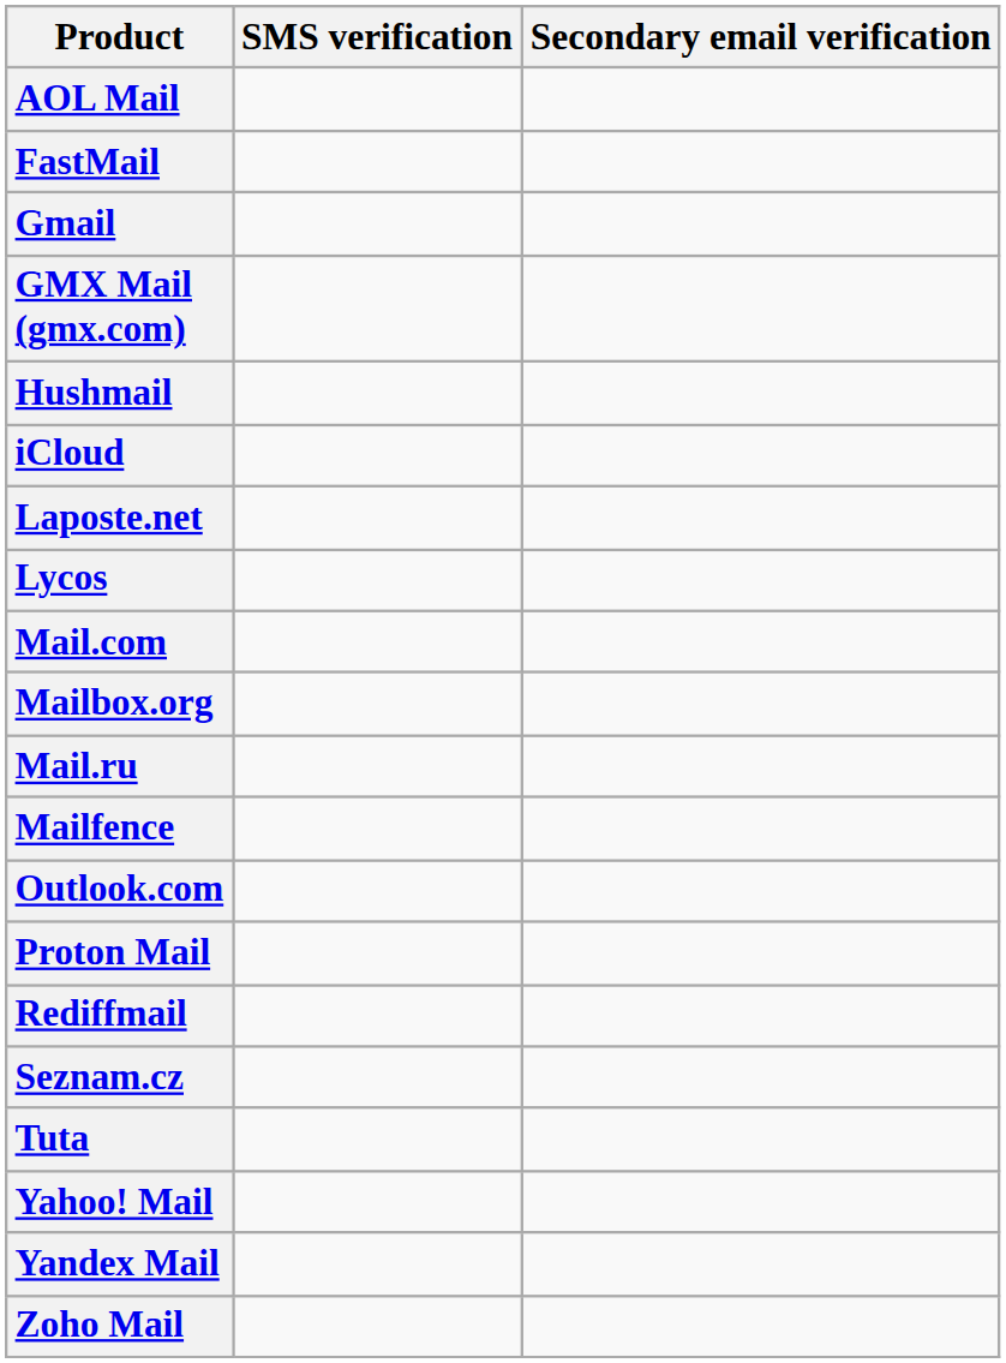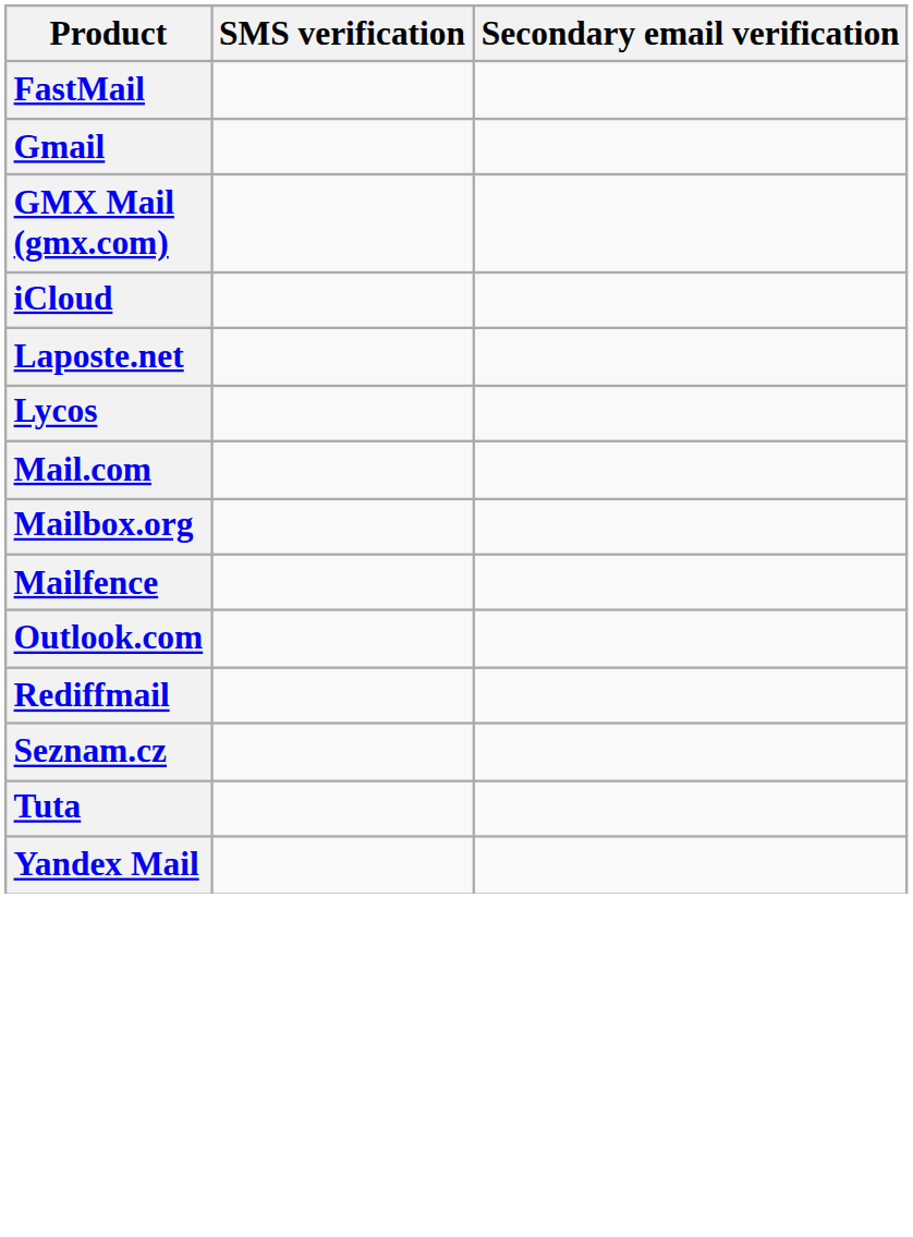 <table class="wikitable sortable sort-under" style="font-size: 85%; text-align:center;">
 <tr>
 <th>Product</th>
 <th>SMS verification</th>
 <th>Secondary email verification</th>
-</tr>
-<tr>
-<th style="text-align:left;"><a href='#'>AOL Mail</a></th>
-<td></td>
-<td></td>
 </tr>
 <tr>
 <th style="text-align:left;"><a href='#'>FastMail</a></th>
 <td></td>
 <td></td>
 </tr>
 <tr>
 <th style="text-align:left;"><a href='#'>Gmail</a></th>
 <td> </td>
 <td></td>
 </tr>
 <tr>
 <th style="text-align:left;"><a href='#'>GMX Mail</a><br><a href='#'>(gmx.com)</a></th>
-<td></td>
-<td></td>
-</tr>
-<tr>
-<th style="text-align:left;"><a href='#'>Hushmail</a></th>
 <td></td>
 <td></td>
 </tr>
 <tr>
 <th style="text-align:left;"><a href='#'>iCloud</a></th>
 <td></td>
 <td></td>
 </tr>
 <tr>
 <th style="text-align:left;"><a href='#'>Laposte.net</a></th>
 <td></td>
 <td></td>
 </tr>
 <tr>
 <th style="text-align:left;"><a href='#'>Lycos</a></th>
 <td></td>
 <td></td>
 </tr>
 <tr>
 <th style="text-align:left;"><a href='#'>Mail.com</a></th>
 <td></td>
 <td></td>
 </tr>
 <tr>
 <th style="text-align:left;"><a href='#'>Mailbox.org</a></th>
 <td></td>
 <td></td>
 </tr>
 <tr>
-<th style="text-align:left;"><a href='#'>Mail.ru</a></th>
-<td></td>
-<td></td>
-</tr>
-<tr>
 <th style="text-align:left;"><a href='#'>Mailfence</a></th>
 <td></td>
 <td></td>
 </tr>
 <tr>
 <th style="text-align:left;"><a href='#'>Outlook.com</a></th>
-<td> </td>
-<td> </td>
-</tr>
-<tr>
-<th style="text-align:left;"><a href='#'>Proton Mail</a></th>
 <td> </td>
 <td> </td>
 </tr>
 <tr>
 <th style="text-align:left;"><a href='#'>Rediffmail</a></th>
 <td></td>
 <td></td>
 </tr>
 <tr>
 <th style="text-align:left;"><a href='#'>Seznam.cz</a></th>
 <td></td>
 <td></td>
 </tr>
 <tr>
 <th style="text-align:left;"><a href='#'>Tuta</a></th>
 <td></td>
 <td></td>
 </tr>
 <tr>
-<th style="text-align:left;"><a href='#'>Yahoo! Mail</a></th>
-<td></td>
-<td></td>
-</tr>
-<tr>
 <th style="text-align:left;"><a href='#'>Yandex Mail</a></th>
 <td></td>
 <td></td>
 </tr>
-<tr>
-<th style="text-align:left;"><a href='#'>Zoho Mail</a></th>
-<td></td>
-<td></td>
-</tr>
 </table>
